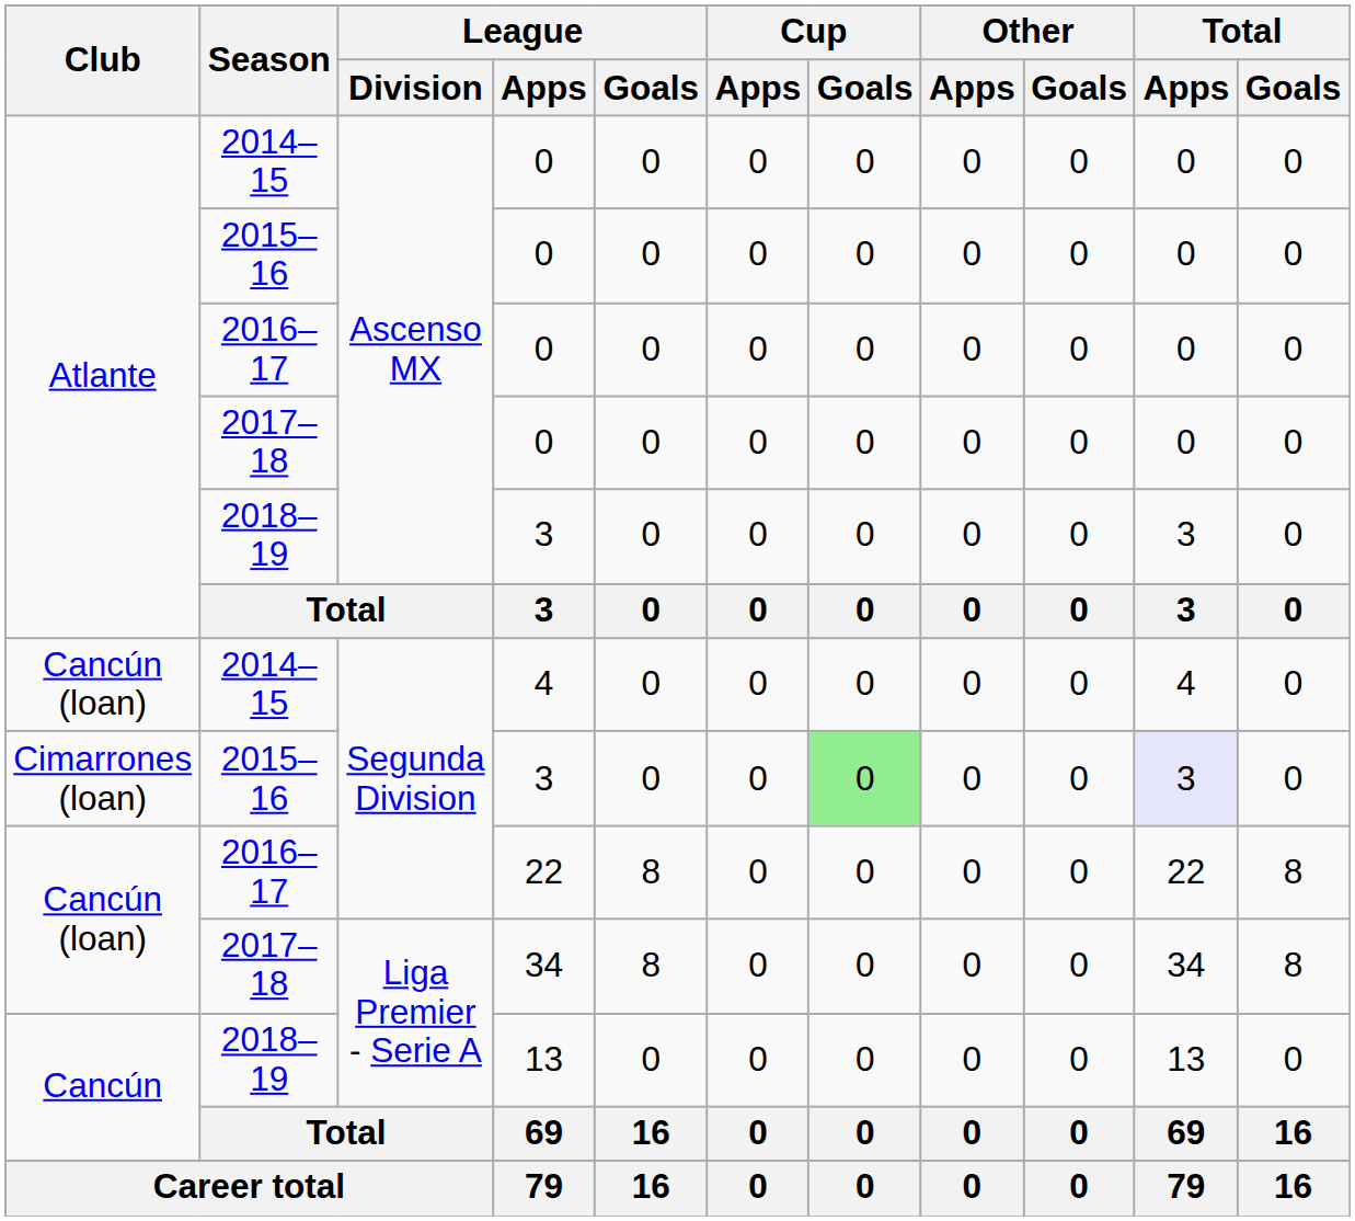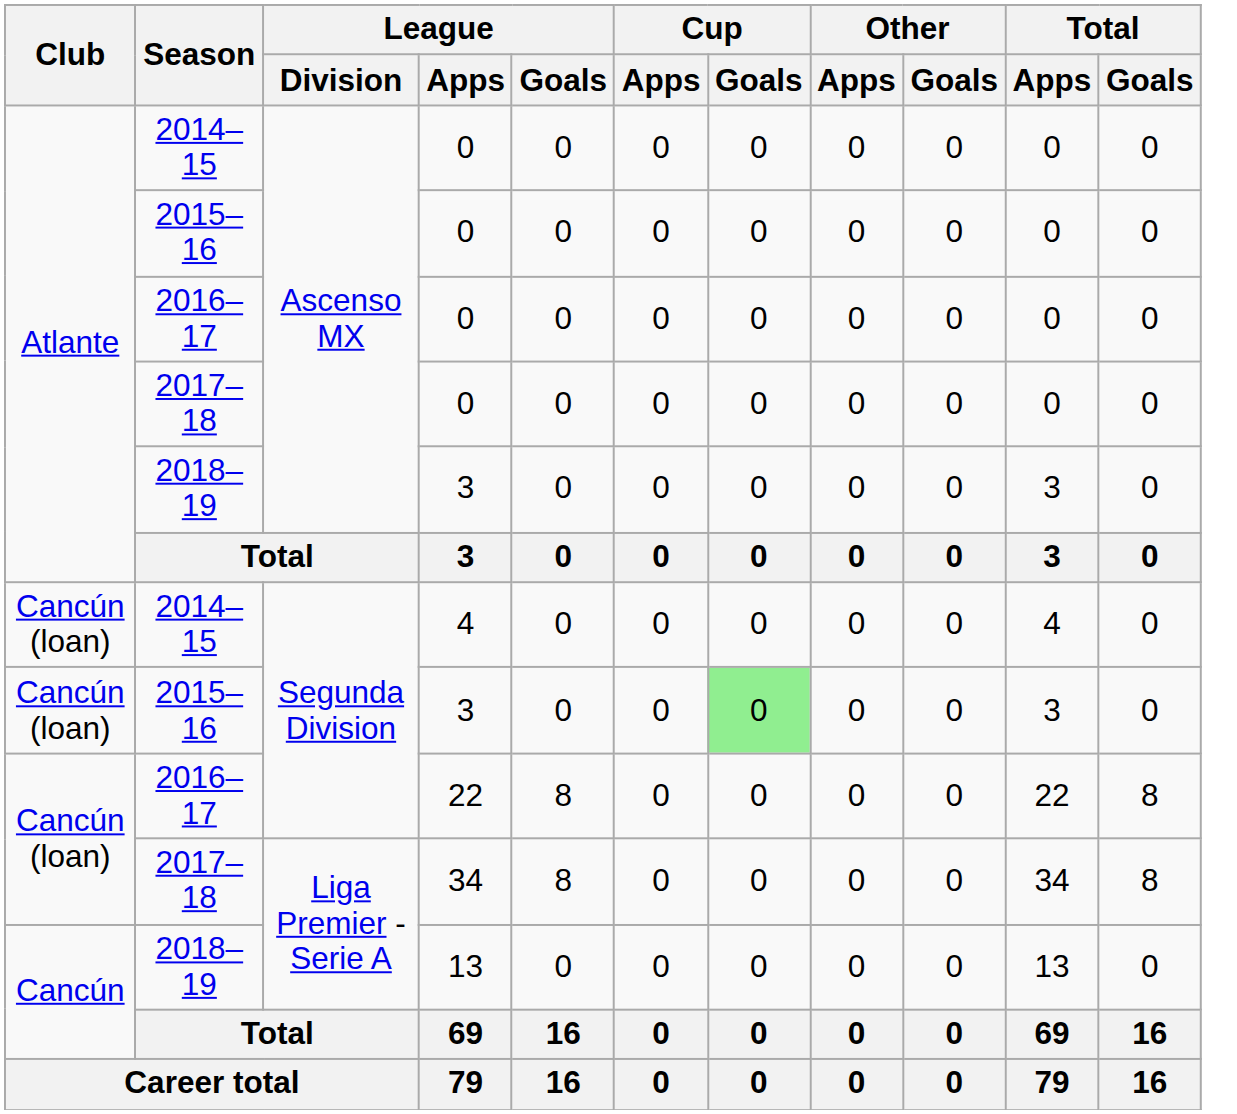 <table class="wikitable" style="text-align: center">
 <tr>
 <th rowspan="2">Club</th>
 <th rowspan="2">Season</th>
 <th colspan="3">League</th>
 <th colspan="2">Cup</th>
 <th colspan="2">Other</th>
 <th colspan="2">Total</th>
 </tr>
 <tr>
 <th>Division</th>
 <th>Apps</th>
 <th>Goals</th>
 <th>Apps</th>
 <th>Goals</th>
 <th>Apps</th>
 <th>Goals</th>
 <th>Apps</th>
 <th>Goals</th>
 </tr>
 <tr>
 <td rowspan="6"><a href='#'>Atlante</a></td>
 <td><a href='#'>2014–15</a></td>
 <td rowspan="5"><a href='#'>Ascenso MX</a></td>
 <td>0</td>
 <td>0</td>
 <td>0</td>
 <td>0</td>
 <td>0</td>
 <td>0</td>
 <td>0</td>
 <td>0</td>
 </tr>
 <tr>
 <td><a href='#'>2015–16</a></td>
 <td>0</td>
 <td>0</td>
 <td>0</td>
 <td>0</td>
 <td>0</td>
 <td>0</td>
 <td>0</td>
 <td>0</td>
 </tr>
 <tr>
 <td><a href='#'>2016–17</a></td>
 <td>0</td>
 <td>0</td>
 <td>0</td>
 <td>0</td>
 <td>0</td>
 <td>0</td>
 <td>0</td>
 <td>0</td>
 </tr>
 <tr>
 <td><a href='#'>2017–18</a></td>
 <td>0</td>
 <td>0</td>
 <td>0</td>
 <td>0</td>
 <td>0</td>
 <td>0</td>
 <td>0</td>
 <td>0</td>
 </tr>
 <tr>
 <td><a href='#'>2018–19</a></td>
 <td>3</td>
 <td>0</td>
 <td>0</td>
 <td>0</td>
 <td>0</td>
 <td>0</td>
 <td>3</td>
 <td>0</td>
 </tr>
 <tr>
 <th colspan="2"><strong>Total</strong></th>
 <th>3</th>
 <th>0</th>
 <th>0</th>
 <th>0</th>
 <th>0</th>
 <th>0</th>
 <th>3</th>
 <th>0</th>
 </tr>
 <tr>
 <td><a href='#'>Cancún</a> (loan)</td>
 <td><a href='#'>2014–15</a></td>
 <td rowspan="3"><a href='#'>Segunda Division</a></td>
 <td>4</td>
 <td>0</td>
 <td>0</td>
 <td>0</td>
 <td>0</td>
 <td>0</td>
 <td>4</td>
 <td>0</td>
 </tr>
 <tr>
-<td><a href='#'>Cimarrones</a> (loan)</td>
+<td><a href='#'>Cancún</a> (loan)</td>
 <td><a href='#'>2015–16</a></td>
 <td>3</td>
 <td>0</td>
 <td>0</td>
 <td style="background: lightgreen;">0</td>
 <td>0</td>
 <td>0</td>
-<td style="background: lavender;">3</td>
+<td>3</td>
 <td>0</td>
 </tr>
 <tr>
 <td rowspan="2"><a href='#'>Cancún</a> (loan)</td>
 <td><a href='#'>2016–17</a></td>
 <td>22</td>
 <td>8</td>
 <td>0</td>
 <td>0</td>
 <td>0</td>
 <td>0</td>
 <td>22</td>
 <td>8</td>
 </tr>
 <tr>
 <td><a href='#'>2017–18</a></td>
 <td rowspan="2"><a href='#'>Liga Premier</a> - <a href='#'>Serie A</a></td>
 <td>34</td>
 <td>8</td>
 <td>0</td>
 <td>0</td>
 <td>0</td>
 <td>0</td>
 <td>34</td>
 <td>8</td>
 </tr>
 <tr>
 <td rowspan="2"><a href='#'>Cancún</a></td>
 <td><a href='#'>2018–19</a></td>
 <td>13</td>
 <td>0</td>
 <td>0</td>
 <td>0</td>
 <td>0</td>
 <td>0</td>
 <td>13</td>
 <td>0</td>
 </tr>
 <tr>
 <th colspan="2"><strong>Total</strong></th>
 <th>69</th>
 <th>16</th>
 <th>0</th>
 <th>0</th>
 <th>0</th>
 <th>0</th>
 <th>69</th>
 <th>16</th>
 </tr>
 <tr>
 <th colspan="3"><strong>Career total</strong></th>
 <th>79</th>
 <th>16</th>
 <th>0</th>
 <th>0</th>
 <th>0</th>
 <th>0</th>
 <th>79</th>
 <th>16</th>
 </tr>
 </table>
